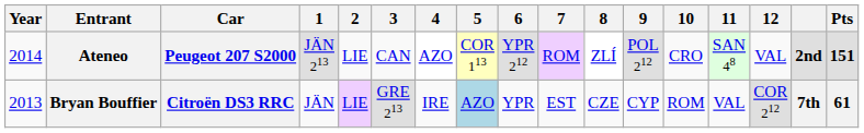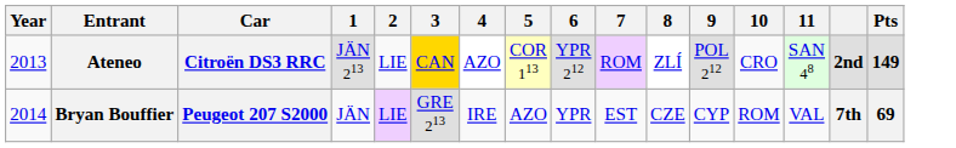 <table class="wikitable" border="1" style="text-align:center; font-size:85%;">
 <tr>
 <th>Year</th>
 <th>Entrant</th>
 <th>Car</th>
 <th>1</th>
 <th>2</th>
 <th>3</th>
 <th>4</th>
 <th>5</th>
 <th>6</th>
 <th>7</th>
 <th>8</th>
 <th>9</th>
 <th>10</th>
 <th>11</th>
-<th>12</th>
 <th></th>
 <th>Pts</th>
 </tr>
 <tr>
-<td><a href='#'>2014</a></td>
+<td><a href='#'>2013</a></td>
 <th nowrap>Ateneo</th>
-<th nowrap><a href='#'>Peugeot 207 S2000</a></th>
+<th nowrap><a href='#'>Citroën DS3 RRC</a></th>
 <td style="background:#DFDFDF;"><a href='#'>JÄN</a><br><small>2<sup>13</sup></small></td>
 <td><a href='#'>LIE</a></td>
-<td><a href='#'>CAN</a></td>
+<td style="background: gold;"><a href='#'>CAN</a></td>
 <td style="background:#FFFFFF;"><a href='#'>AZO</a><br></td>
 <td style="background:#FFFFBF;"><a href='#'>COR</a><br><small>1<sup>13</sup></small></td>
 <td style="background:#DFDFDF;"><a href='#'>YPR</a><br><small>2<sup>12</sup></small></td>
 <td style="background:#EFCFFF;"><a href='#'>ROM</a><br></td>
 <td style="background:#FFFFFF;"><a href='#'>ZLÍ</a><br></td>
 <td style="background:#DFDFDF;"><a href='#'>POL</a><br><small>2<sup>12</sup></small></td>
 <td><a href='#'>CRO</a></td>
 <td style="background:#DFFFDF;"><a href='#'>SAN</a><br><small>4<sup>8</sup></small></td>
-<td><a href='#'>VAL</a></td>
 <td style="background:#DFDFDF;"><strong>2nd</strong></td>
-<td style="background:#DFDFDF;"><strong>151</strong></td>
+<td style="background:#DFDFDF;"><strong>149</strong></td>
 </tr>
 <tr>
-<td><a href='#'>2013</a></td>
+<td><a href='#'>2014</a></td>
 <th nowrap>Bryan Bouffier</th>
-<th nowrap><a href='#'>Citroën DS3 RRC</a></th>
+<th nowrap><a href='#'>Peugeot 207 S2000</a></th>
 <td><a href='#'>JÄN</a></td>
 <td style="background:#EFCFFF;"><a href='#'>LIE</a><br></td>
 <td style="background:#DFDFDF;"><a href='#'>GRE</a><br><small>2<sup>13</sup></small></td>
 <td><a href='#'>IRE</a></td>
-<td style="background: lightblue;"><a href='#'>AZO</a></td>
+<td><a href='#'>AZO</a></td>
 <td><a href='#'>YPR</a></td>
 <td><a href='#'>EST</a></td>
 <td><a href='#'>CZE</a></td>
 <td><a href='#'>CYP</a></td>
 <td><a href='#'>ROM</a></td>
 <td><a href='#'>VAL</a></td>
-<td style="background:#DFDFDF;"><a href='#'>COR</a><br><small>2<sup>12</sup></small></td>
 <th>7th</th>
-<th>61</th>
+<th>69</th>
 </tr>
 </table>
